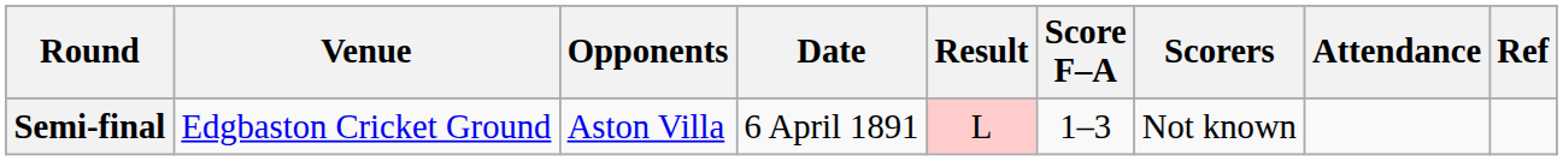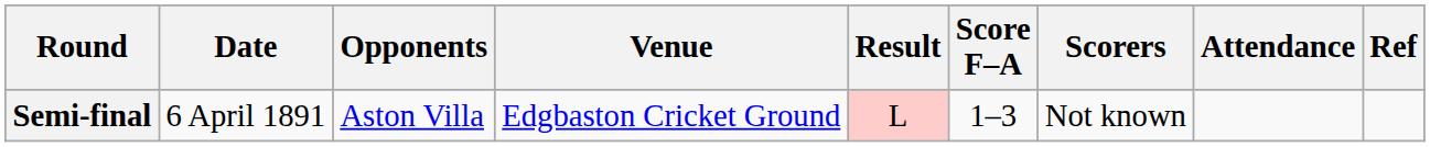 <table class="wikitable" style="text-align:center">
 <tr>
 <th scope="col">Round</th>
+<th scope="col">Date</th>
+<th scope="col">Opponents</th>
 <th scope="col">Venue</th>
-<th scope="col">Opponents</th>
-<th scope="col">Date</th>
 <th scope="col">Result</th>
 <th scope="col">Score<br>F–A</th>
 <th scope="col">Scorers</th>
 <th scope="col">Attendance</th>
 <th scope="col">Ref</th>
 </tr>
 <tr>
 <th scope="row">Semi-final</th>
+<td align="left">6 April 1891</td>
+<td align="left"><a href='#'>Aston Villa</a></td>
 <td><a href='#'>Edgbaston Cricket Ground</a></td>
-<td align="left"><a href='#'>Aston Villa</a></td>
-<td align="left">6 April 1891</td>
 <td style=background:#fcc>L</td>
 <td>1–3</td>
 <td align="left">Not known</td>
 <td></td>
 <td></td>
 </tr>
 </table>
